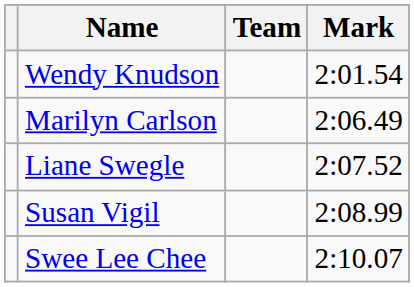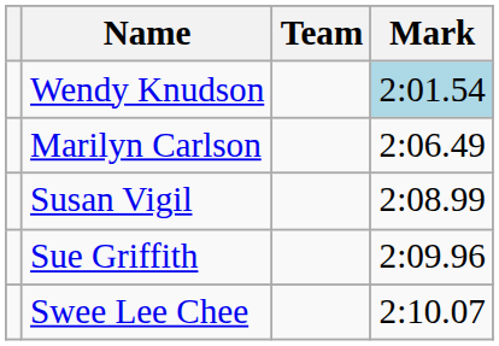 <table class=wikitable>
 <tr>
 <th></th>
 <th>Name</th>
 <th>Team</th>
 <th>Mark</th>
 </tr>
 <tr>
 <td></td>
 <td><a href='#'>Wendy Knudson</a></td>
 <td></td>
-<td>2:01.54</td>
+<td style="background: lightblue;">2:01.54</td>
 </tr>
 <tr>
 <td></td>
 <td><a href='#'>Marilyn Carlson</a></td>
 <td></td>
 <td>2:06.49</td>
 </tr>
 <tr>
 <td></td>
-<td><a href='#'>Liane Swegle</a></td>
+<td><a href='#'>Susan Vigil</a></td>
 <td></td>
-<td>2:07.52</td>
+<td>2:08.99</td>
 </tr>
 <tr>
 <td></td>
-<td><a href='#'>Susan Vigil</a></td>
+<td><a href='#'>Sue Griffith</a></td>
 <td></td>
-<td>2:08.99</td>
+<td>2:09.96</td>
 </tr>
 <tr>
 <td></td>
 <td><a href='#'>Swee Lee Chee</a></td>
 <td></td>
 <td>2:10.07</td>
 </tr>
 </table>
